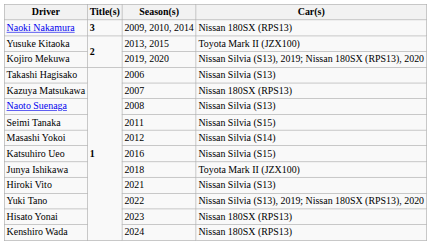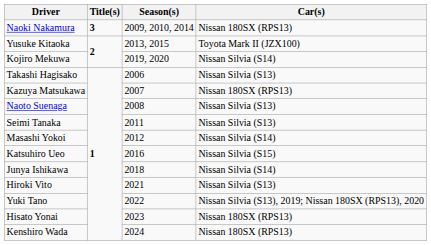 <table class="wikitable">
 <tr>
 <th>Driver</th>
 <th>Title(s)</th>
 <th>Season(s)</th>
 <th>Car(s)</th>
 </tr>
 <tr>
 <td><a href='#'>Naoki Nakamura</a></td>
 <td><strong>3</strong></td>
 <td>2009, 2010, 2014</td>
 <td>Nissan 180SX (RPS13)</td>
 </tr>
 <tr>
 <td>Yusuke Kitaoka</td>
 <td rowspan="2"><strong>2</strong></td>
 <td>2013, 2015</td>
 <td>Toyota Mark II (JZX100)</td>
 </tr>
 <tr>
 <td>Kojiro Mekuwa</td>
 <td>2019, 2020</td>
-<td>Nissan Silvia (S13), 2019; Nissan 180SX (RPS13), 2020</td>
+<td>Nissan Silvia (S14)</td>
 </tr>
 <tr>
 <td>Takashi Hagisako</td>
 <td rowspan="11"><strong>1</strong></td>
 <td>2006</td>
 <td>Nissan Silvia (S13)</td>
 </tr>
 <tr>
 <td>Kazuya Matsukawa</td>
 <td>2007</td>
 <td>Nissan 180SX (RPS13)</td>
 </tr>
 <tr>
 <td><a href='#'>Naoto Suenaga</a></td>
 <td>2008</td>
 <td>Nissan Silvia (S13)</td>
 </tr>
 <tr>
 <td>Seimi Tanaka</td>
 <td>2011</td>
-<td>Nissan Silvia (S15)</td>
+<td>Nissan Silvia (S13)</td>
 </tr>
 <tr>
 <td>Masashi Yokoi</td>
 <td>2012</td>
 <td>Nissan Silvia (S14)</td>
 </tr>
 <tr>
 <td>Katsuhiro Ueo</td>
 <td>2016</td>
 <td>Nissan Silvia (S15)</td>
 </tr>
 <tr>
 <td>Junya Ishikawa</td>
 <td>2018</td>
-<td>Toyota Mark II (JZX100)</td>
+<td>Nissan Silvia (S14)</td>
 </tr>
 <tr>
 <td>Hiroki Vito</td>
 <td>2021</td>
 <td>Nissan Silvia (S13)</td>
 </tr>
 <tr>
 <td>Yuki Tano</td>
 <td>2022</td>
 <td>Nissan Silvia (S13), 2019; Nissan 180SX (RPS13), 2020</td>
 </tr>
 <tr>
 <td>Hisato Yonai</td>
 <td>2023</td>
 <td>Nissan 180SX (RPS13)</td>
 </tr>
 <tr>
 <td>Kenshiro Wada</td>
 <td>2024</td>
 <td>Nissan 180SX (RPS13)</td>
 </tr>
 </table>
